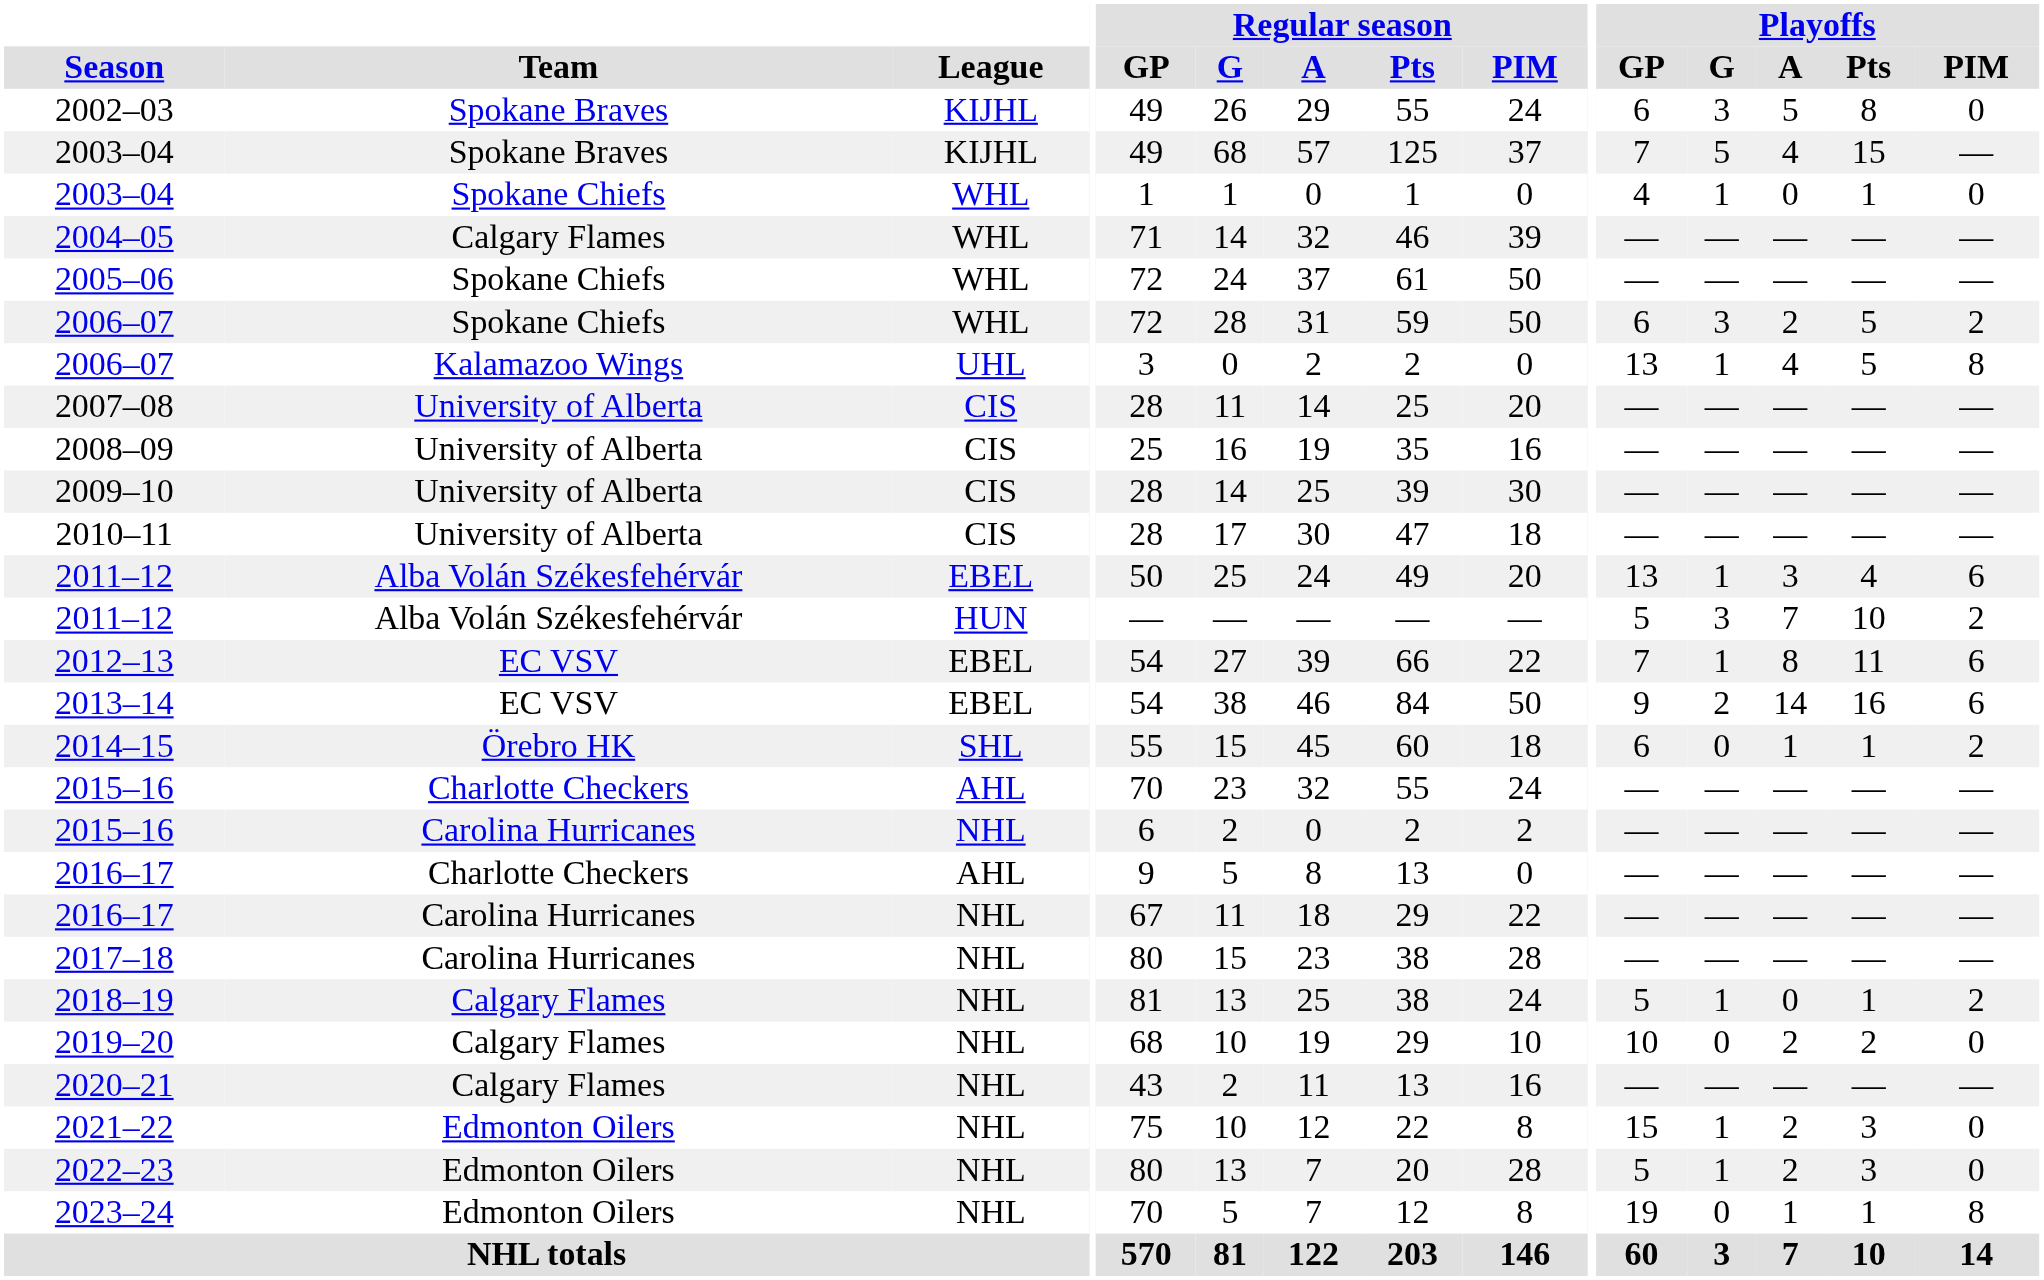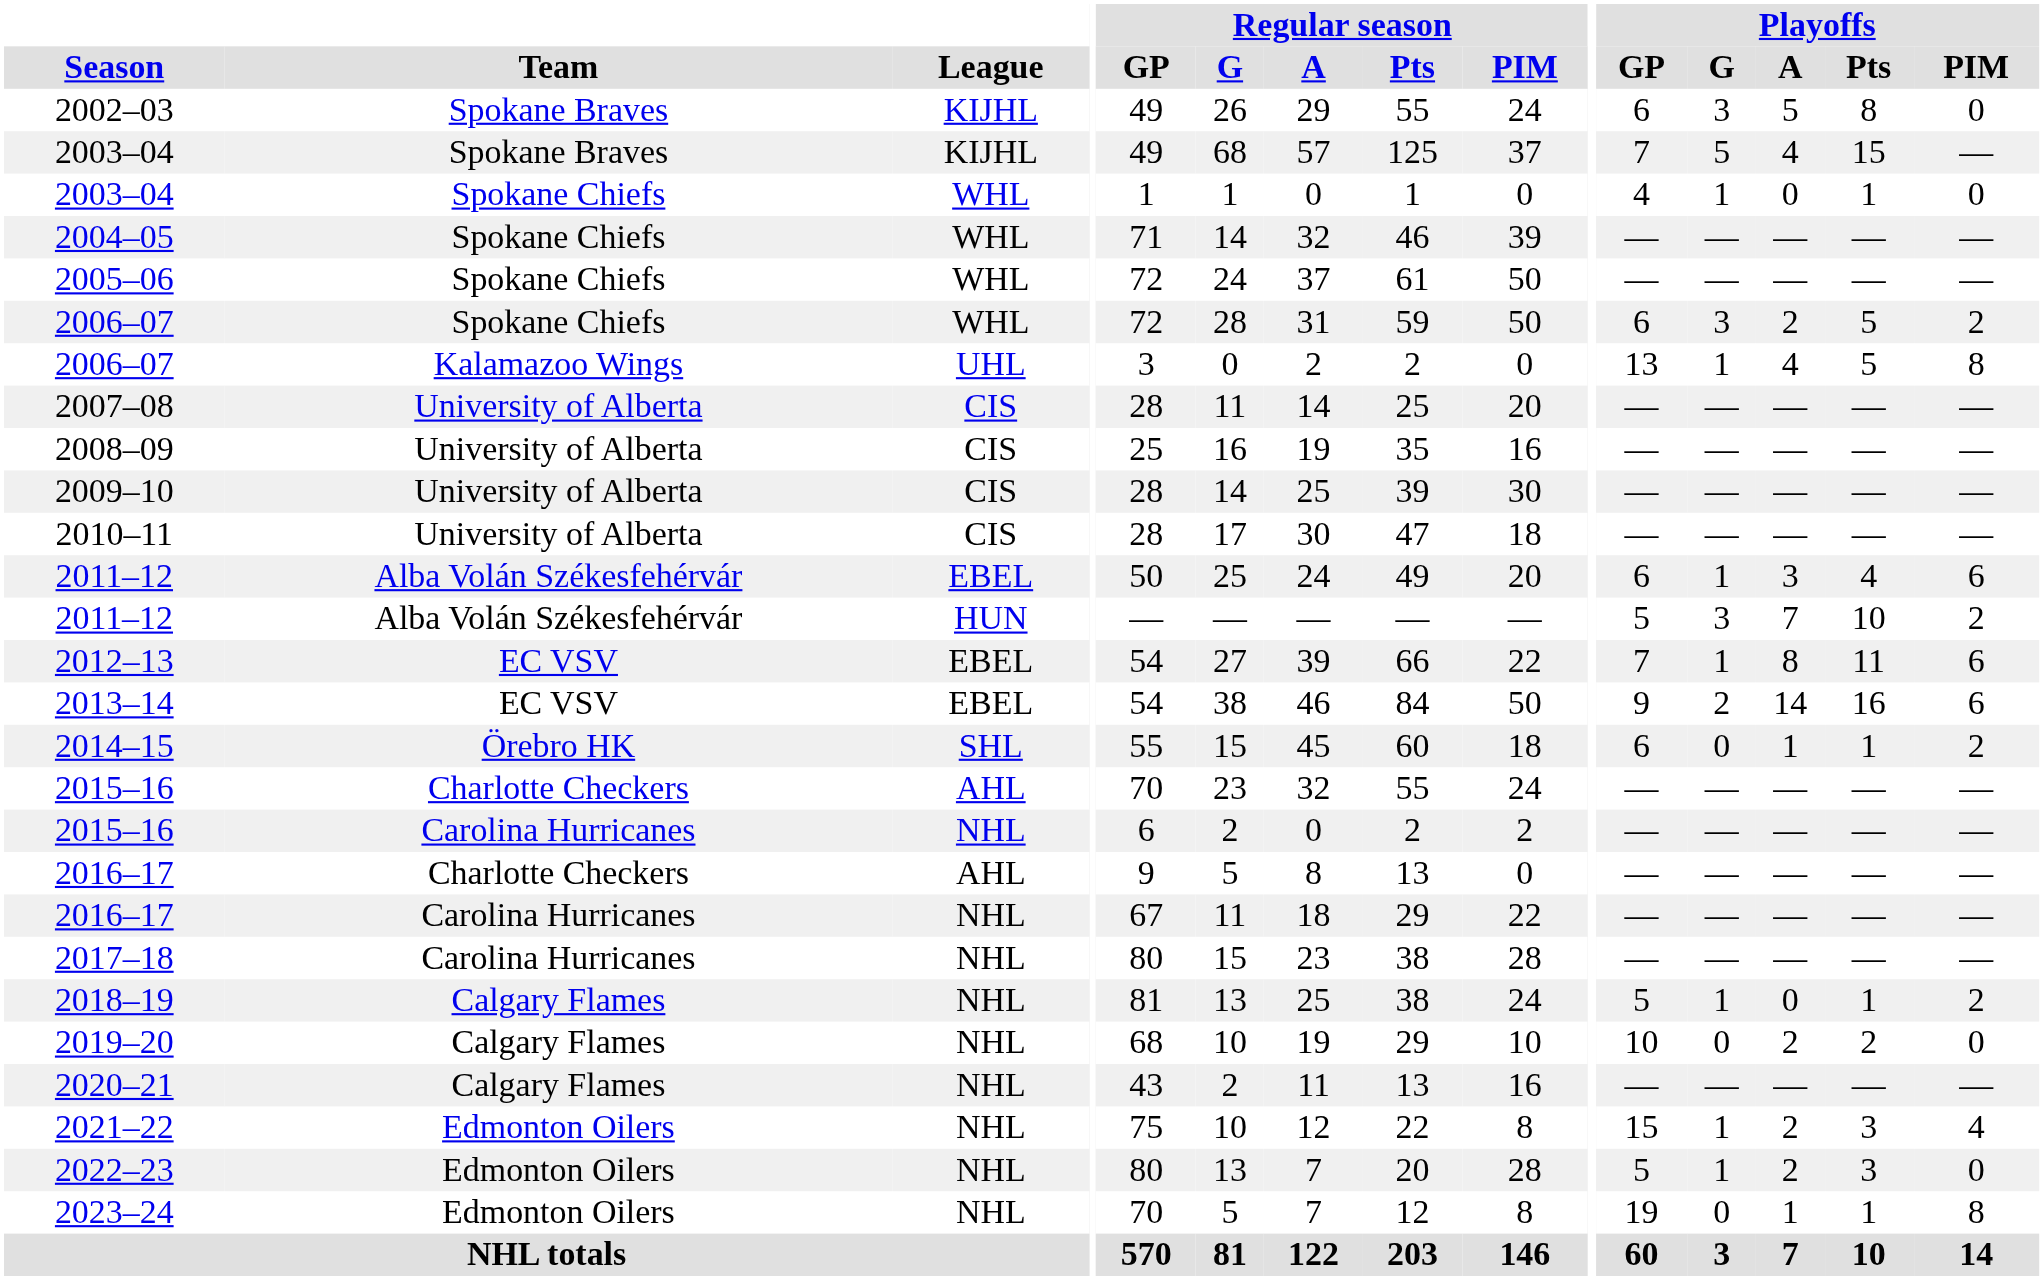 <table border="0" cellpadding="1" cellspacing="0" style="text-align:center; width:60em">
 <tr bgcolor="#e0e0e0">
 <th colspan="3" bgcolor="#ffffff"></th>
 <th rowspan="100" bgcolor="#ffffff"></th>
 <th colspan="5"><a href='#'>Regular season</a></th>
 <th rowspan="100" bgcolor="#ffffff"></th>
 <th colspan="5"><a href='#'>Playoffs</a></th>
 </tr>
 <tr bgcolor="#e0e0e0">
 <th><a href='#'>Season</a></th>
 <th>Team</th>
 <th>League</th>
 <th>GP</th>
 <th><a href='#'>G</a></th>
 <th><a href='#'>A</a></th>
 <th><a href='#'>Pts</a></th>
 <th><a href='#'>PIM</a></th>
 <th>GP</th>
 <th>G</th>
 <th>A</th>
 <th>Pts</th>
 <th>PIM</th>
 </tr>
 <tr>
 <td>2002–03</td>
 <td><a href='#'>Spokane Braves</a></td>
 <td><a href='#'>KIJHL</a></td>
 <td>49</td>
 <td>26</td>
 <td>29</td>
 <td>55</td>
 <td>24</td>
 <td>6</td>
 <td>3</td>
 <td>5</td>
 <td>8</td>
 <td>0</td>
 </tr>
 <tr bgcolor="#f0f0f0">
 <td>2003–04</td>
 <td>Spokane Braves</td>
 <td>KIJHL</td>
 <td>49</td>
 <td>68</td>
 <td>57</td>
 <td>125</td>
 <td>37</td>
 <td>7</td>
 <td>5</td>
 <td>4</td>
 <td>15</td>
 <td>—</td>
 </tr>
 <tr>
 <td><a href='#'>2003–04</a></td>
 <td><a href='#'>Spokane Chiefs</a></td>
 <td><a href='#'>WHL</a></td>
 <td>1</td>
 <td>1</td>
 <td>0</td>
 <td>1</td>
 <td>0</td>
 <td>4</td>
 <td>1</td>
 <td>0</td>
 <td>1</td>
 <td>0</td>
 </tr>
 <tr bgcolor="#f0f0f0">
 <td><a href='#'>2004–05</a></td>
-<td>Calgary Flames</td>
+<td>Spokane Chiefs</td>
 <td>WHL</td>
 <td>71</td>
 <td>14</td>
 <td>32</td>
 <td>46</td>
 <td>39</td>
 <td>—</td>
 <td>—</td>
 <td>—</td>
 <td>—</td>
 <td>—</td>
 </tr>
 <tr>
 <td><a href='#'>2005–06</a></td>
 <td>Spokane Chiefs</td>
 <td>WHL</td>
 <td>72</td>
 <td>24</td>
 <td>37</td>
 <td>61</td>
 <td>50</td>
 <td>—</td>
 <td>—</td>
 <td>—</td>
 <td>—</td>
 <td>—</td>
 </tr>
 <tr bgcolor="#f0f0f0">
 <td><a href='#'>2006–07</a></td>
 <td>Spokane Chiefs</td>
 <td>WHL</td>
 <td>72</td>
 <td>28</td>
 <td>31</td>
 <td>59</td>
 <td>50</td>
 <td>6</td>
 <td>3</td>
 <td>2</td>
 <td>5</td>
 <td>2</td>
 </tr>
 <tr>
 <td><a href='#'>2006–07</a></td>
 <td><a href='#'>Kalamazoo Wings</a></td>
 <td><a href='#'>UHL</a></td>
 <td>3</td>
 <td>0</td>
 <td>2</td>
 <td>2</td>
 <td>0</td>
 <td>13</td>
 <td>1</td>
 <td>4</td>
 <td>5</td>
 <td>8</td>
 </tr>
 <tr bgcolor="#f0f0f0">
 <td>2007–08</td>
 <td><a href='#'>University of Alberta</a></td>
 <td><a href='#'>CIS</a></td>
 <td>28</td>
 <td>11</td>
 <td>14</td>
 <td>25</td>
 <td>20</td>
 <td>—</td>
 <td>—</td>
 <td>—</td>
 <td>—</td>
 <td>—</td>
 </tr>
 <tr>
 <td>2008–09</td>
 <td>University of Alberta</td>
 <td>CIS</td>
 <td>25</td>
 <td>16</td>
 <td>19</td>
 <td>35</td>
 <td>16</td>
 <td>—</td>
 <td>—</td>
 <td>—</td>
 <td>—</td>
 <td>—</td>
 </tr>
 <tr bgcolor="#f0f0f0">
 <td>2009–10</td>
 <td>University of Alberta</td>
 <td>CIS</td>
 <td>28</td>
 <td>14</td>
 <td>25</td>
 <td>39</td>
 <td>30</td>
 <td>—</td>
 <td>—</td>
 <td>—</td>
 <td>—</td>
 <td>—</td>
 </tr>
 <tr>
 <td>2010–11</td>
 <td>University of Alberta</td>
 <td>CIS</td>
 <td>28</td>
 <td>17</td>
 <td>30</td>
 <td>47</td>
 <td>18</td>
 <td>—</td>
 <td>—</td>
 <td>—</td>
 <td>—</td>
 <td>—</td>
 </tr>
 <tr bgcolor="#f0f0f0">
 <td><a href='#'>2011–12</a></td>
 <td><a href='#'>Alba Volán Székesfehérvár</a></td>
 <td><a href='#'>EBEL</a></td>
 <td>50</td>
 <td>25</td>
 <td>24</td>
 <td>49</td>
 <td>20</td>
-<td>13</td>
+<td>6</td>
 <td>1</td>
 <td>3</td>
 <td>4</td>
 <td>6</td>
 </tr>
 <tr>
 <td><a href='#'>2011–12</a></td>
 <td>Alba Volán Székesfehérvár</td>
 <td><a href='#'>HUN</a></td>
 <td>—</td>
 <td>—</td>
 <td>—</td>
 <td>—</td>
 <td>—</td>
 <td>5</td>
 <td>3</td>
 <td>7</td>
 <td>10</td>
 <td>2</td>
 </tr>
 <tr bgcolor="#f0f0f0">
 <td><a href='#'>2012–13</a></td>
 <td><a href='#'>EC VSV</a></td>
 <td>EBEL</td>
 <td>54</td>
 <td>27</td>
 <td>39</td>
 <td>66</td>
 <td>22</td>
 <td>7</td>
 <td>1</td>
 <td>8</td>
 <td>11</td>
 <td>6</td>
 </tr>
 <tr>
 <td><a href='#'>2013–14</a></td>
 <td>EC VSV</td>
 <td>EBEL</td>
 <td>54</td>
 <td>38</td>
 <td>46</td>
 <td>84</td>
 <td>50</td>
 <td>9</td>
 <td>2</td>
 <td>14</td>
 <td>16</td>
 <td>6</td>
 </tr>
 <tr bgcolor="#f0f0f0">
 <td><a href='#'>2014–15</a></td>
 <td><a href='#'>Örebro HK</a></td>
 <td><a href='#'>SHL</a></td>
 <td>55</td>
 <td>15</td>
 <td>45</td>
 <td>60</td>
 <td>18</td>
 <td>6</td>
 <td>0</td>
 <td>1</td>
 <td>1</td>
 <td>2</td>
 </tr>
 <tr>
 <td><a href='#'>2015–16</a></td>
 <td><a href='#'>Charlotte Checkers</a></td>
 <td><a href='#'>AHL</a></td>
 <td>70</td>
 <td>23</td>
 <td>32</td>
 <td>55</td>
 <td>24</td>
 <td>—</td>
 <td>—</td>
 <td>—</td>
 <td>—</td>
 <td>—</td>
 </tr>
 <tr bgcolor="#f0f0f0">
 <td><a href='#'>2015–16</a></td>
 <td><a href='#'>Carolina Hurricanes</a></td>
 <td><a href='#'>NHL</a></td>
 <td>6</td>
 <td>2</td>
 <td>0</td>
 <td>2</td>
 <td>2</td>
 <td>—</td>
 <td>—</td>
 <td>—</td>
 <td>—</td>
 <td>—</td>
 </tr>
 <tr>
 <td><a href='#'>2016–17</a></td>
 <td>Charlotte Checkers</td>
 <td>AHL</td>
 <td>9</td>
 <td>5</td>
 <td>8</td>
 <td>13</td>
 <td>0</td>
 <td>—</td>
 <td>—</td>
 <td>—</td>
 <td>—</td>
 <td>—</td>
 </tr>
 <tr bgcolor="#f0f0f0">
 <td><a href='#'>2016–17</a></td>
 <td>Carolina Hurricanes</td>
 <td>NHL</td>
 <td>67</td>
 <td>11</td>
 <td>18</td>
 <td>29</td>
 <td>22</td>
 <td>—</td>
 <td>—</td>
 <td>—</td>
 <td>—</td>
 <td>—</td>
 </tr>
 <tr>
 <td><a href='#'>2017–18</a></td>
 <td>Carolina Hurricanes</td>
 <td>NHL</td>
 <td>80</td>
 <td>15</td>
 <td>23</td>
 <td>38</td>
 <td>28</td>
 <td>—</td>
 <td>—</td>
 <td>—</td>
 <td>—</td>
 <td>—</td>
 </tr>
 <tr bgcolor="#f0f0f0">
 <td><a href='#'>2018–19</a></td>
 <td><a href='#'>Calgary Flames</a></td>
 <td>NHL</td>
 <td>81</td>
 <td>13</td>
 <td>25</td>
 <td>38</td>
 <td>24</td>
 <td>5</td>
 <td>1</td>
 <td>0</td>
 <td>1</td>
 <td>2</td>
 </tr>
 <tr>
 <td><a href='#'>2019–20</a></td>
 <td>Calgary Flames</td>
 <td>NHL</td>
 <td>68</td>
 <td>10</td>
 <td>19</td>
 <td>29</td>
 <td>10</td>
 <td>10</td>
 <td>0</td>
 <td>2</td>
 <td>2</td>
 <td>0</td>
 </tr>
 <tr bgcolor="#f0f0f0">
 <td><a href='#'>2020–21</a></td>
 <td>Calgary Flames</td>
 <td>NHL</td>
 <td>43</td>
 <td>2</td>
 <td>11</td>
 <td>13</td>
 <td>16</td>
 <td>—</td>
 <td>—</td>
 <td>—</td>
 <td>—</td>
 <td>—</td>
 </tr>
 <tr>
 <td><a href='#'>2021–22</a></td>
 <td><a href='#'>Edmonton Oilers</a></td>
 <td>NHL</td>
 <td>75</td>
 <td>10</td>
 <td>12</td>
 <td>22</td>
 <td>8</td>
 <td>15</td>
 <td>1</td>
 <td>2</td>
 <td>3</td>
-<td>0</td>
+<td>4</td>
 </tr>
 <tr bgcolor="#f0f0f0">
 <td><a href='#'>2022–23</a></td>
 <td>Edmonton Oilers</td>
 <td>NHL</td>
 <td>80</td>
 <td>13</td>
 <td>7</td>
 <td>20</td>
 <td>28</td>
 <td>5</td>
 <td>1</td>
 <td>2</td>
 <td>3</td>
 <td>0</td>
 </tr>
 <tr>
 <td><a href='#'>2023–24</a></td>
 <td>Edmonton Oilers</td>
 <td>NHL</td>
 <td>70</td>
 <td>5</td>
 <td>7</td>
 <td>12</td>
 <td>8</td>
 <td>19</td>
 <td>0</td>
 <td>1</td>
 <td>1</td>
 <td>8</td>
 </tr>
 <tr bgcolor="#e0e0e0">
 <th colspan="3">NHL totals</th>
 <th>570</th>
 <th>81</th>
 <th>122</th>
 <th>203</th>
 <th>146</th>
 <th>60</th>
 <th>3</th>
 <th>7</th>
 <th>10</th>
 <th>14</th>
 </tr>
 </table>
